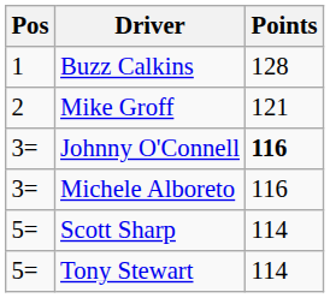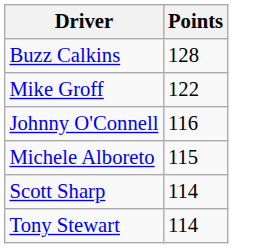 <table class="wikitable" style="font-size: 95%">
 <tr>
-<th>Pos</th>
 <th>Driver</th>
 <th>Points</th>
 </tr>
 <tr>
-<td>1</td>
 <td> <a href='#'>Buzz Calkins</a></td>
 <td>128</td>
 </tr>
 <tr>
-<td>2</td>
 <td> <a href='#'>Mike Groff</a></td>
-<td>121</td>
+<td>122</td>
 </tr>
 <tr>
-<td>3=</td>
 <td> <a href='#'>Johnny O'Connell</a></td>
-<td><strong>116</strong></td>
-</tr>
-<tr>
-<td>3=</td>
-<td> <a href='#'>Michele Alboreto</a></td>
 <td>116</td>
 </tr>
 <tr>
-<td>5=</td>
+<td> <a href='#'>Michele Alboreto</a></td>
+<td>115</td>
+</tr>
+<tr>
 <td> <a href='#'>Scott Sharp</a></td>
 <td>114</td>
 </tr>
 <tr>
-<td>5=</td>
 <td> <a href='#'>Tony Stewart</a></td>
 <td>114</td>
 </tr>
 </table>
